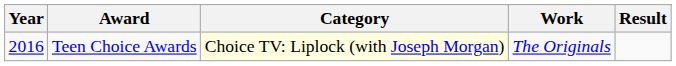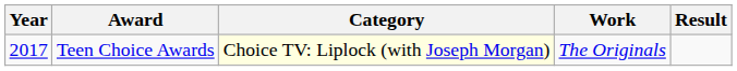 <table class="wikitable sortable">
 <tr>
 <th>Year</th>
 <th>Award</th>
 <th>Category</th>
 <th>Work</th>
 <th>Result</th>
 </tr>
 <tr>
-<td><a href='#'>2016</a></td>
+<td><a href='#'>2017</a></td>
 <td><a href='#'>Teen Choice Awards</a></td>
 <td style="background: lightyellow;">Choice TV: Liplock (with <a href='#'>Joseph Morgan</a>)</td>
 <td><em><a href='#'>The Originals</a></em></td>
 <td></td>
 </tr>
 </table>
